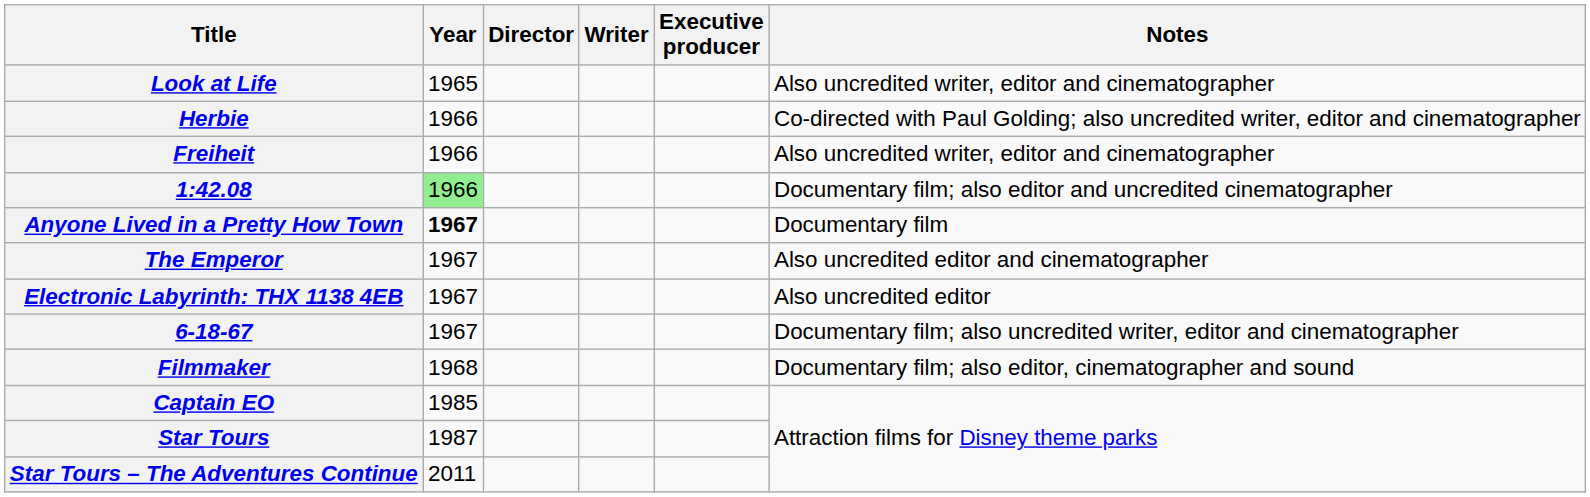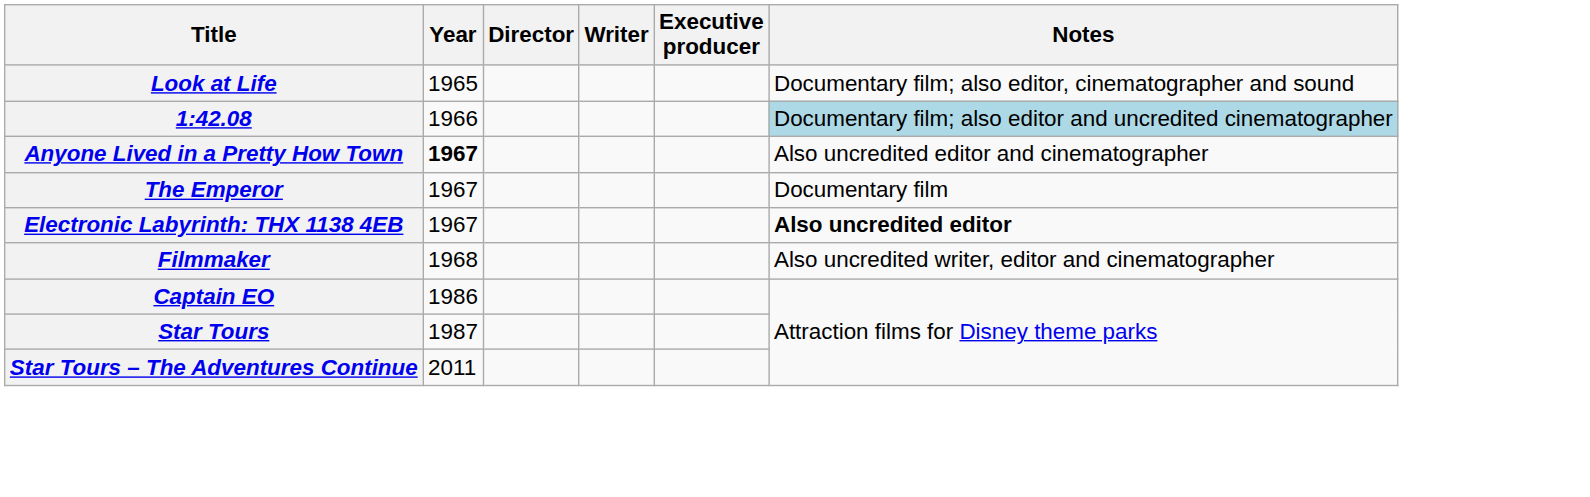 <table class="wikitable plainrowheaders sortable">
 <tr>
 <th>Title</th>
 <th>Year</th>
 <th>Director</th>
 <th>Writer</th>
 <th>Executive<br>producer</th>
 <th>Notes</th>
 </tr>
 <tr>
 <th scope="row"><em><a href='#'>Look at Life</a></em></th>
 <td>1965</td>
 <td></td>
 <td></td>
 <td></td>
-<td>Also uncredited writer, editor and cinematographer</td>
+<td>Documentary film; also editor, cinematographer and sound</td>
 </tr>
 <tr>
-<th scope="row"><em><a href='#'>Herbie</a></em></th>
+<th scope="row"><em><a href='#'>1:42.08</a></em></th>
 <td>1966</td>
 <td></td>
 <td></td>
 <td></td>
-<td>Co-directed with Paul Golding; also uncredited writer, editor and cinematographer</td>
-</tr>
-<tr>
-<th scope="row"><em><a href='#'>Freiheit</a></em></th>
-<td>1966</td>
-<td></td>
-<td></td>
-<td></td>
-<td>Also uncredited writer, editor and cinematographer</td>
-</tr>
-<tr>
-<th scope="row"><em><a href='#'>1:42.08</a></em></th>
-<td style="background: lightgreen;">1966</td>
-<td></td>
-<td></td>
-<td></td>
-<td>Documentary film; also editor and uncredited cinematographer</td>
+<td style="background: lightblue;">Documentary film; also editor and uncredited cinematographer</td>
 </tr>
 <tr>
 <th scope="row"><em><a href='#'>Anyone Lived in a Pretty How Town</a></em></th>
 <td><strong>1967</strong></td>
 <td></td>
 <td></td>
 <td></td>
-<td>Documentary film</td>
+<td>Also uncredited editor and cinematographer</td>
 </tr>
 <tr>
 <th scope="row"><em><a href='#'>The Emperor</a></em></th>
 <td>1967</td>
 <td></td>
 <td></td>
 <td></td>
-<td>Also uncredited editor and cinematographer</td>
+<td>Documentary film</td>
 </tr>
 <tr>
 <th scope="row"><em><a href='#'>Electronic Labyrinth: THX 1138 4EB</a></em></th>
 <td>1967</td>
 <td></td>
 <td></td>
 <td></td>
-<td>Also uncredited editor</td>
-</tr>
-<tr>
-<th scope="row"><em><a href='#'>6-18-67</a></em></th>
-<td>1967</td>
-<td></td>
-<td></td>
-<td></td>
-<td>Documentary film; also uncredited writer, editor and cinematographer</td>
+<td><strong>Also uncredited editor</strong></td>
 </tr>
 <tr>
 <th scope="row"><em><a href='#'>Filmmaker</a></em></th>
 <td>1968</td>
 <td></td>
 <td></td>
 <td></td>
-<td>Documentary film; also editor, cinematographer and sound</td>
+<td>Also uncredited writer, editor and cinematographer</td>
 </tr>
 <tr>
 <th scope="row"><em><a href='#'>Captain EO</a></em></th>
-<td>1985</td>
+<td>1986</td>
 <td></td>
 <td></td>
 <td></td>
 <td rowspan="3">Attraction films for <a href='#'>Disney theme parks</a></td>
 </tr>
 <tr>
 <th scope="row"><em><a href='#'>Star Tours</a></em></th>
 <td>1987</td>
 <td></td>
 <td></td>
 <td></td>
 </tr>
 <tr>
 <th scope="row"><em><a href='#'>Star Tours – The Adventures Continue</a></em></th>
 <td>2011</td>
 <td></td>
 <td></td>
 <td></td>
 </tr>
 </table>
